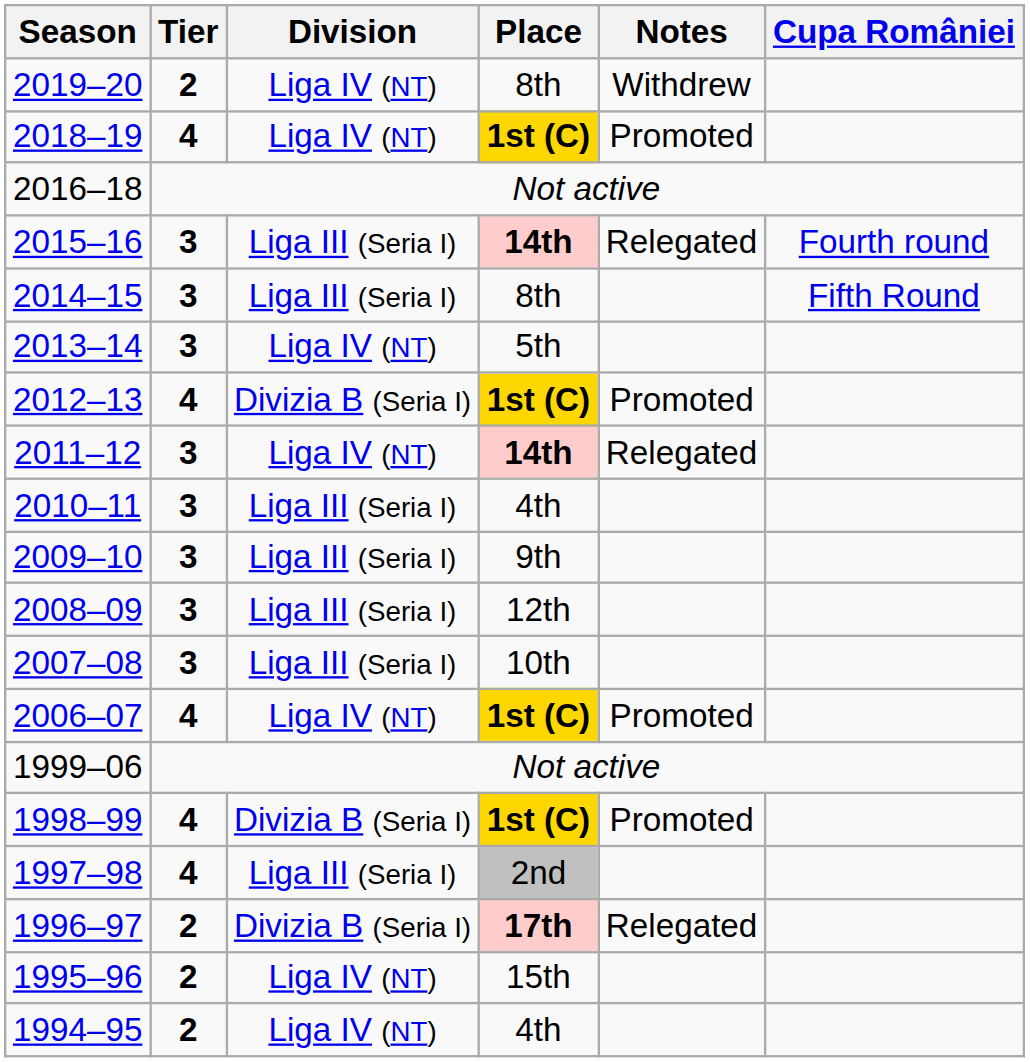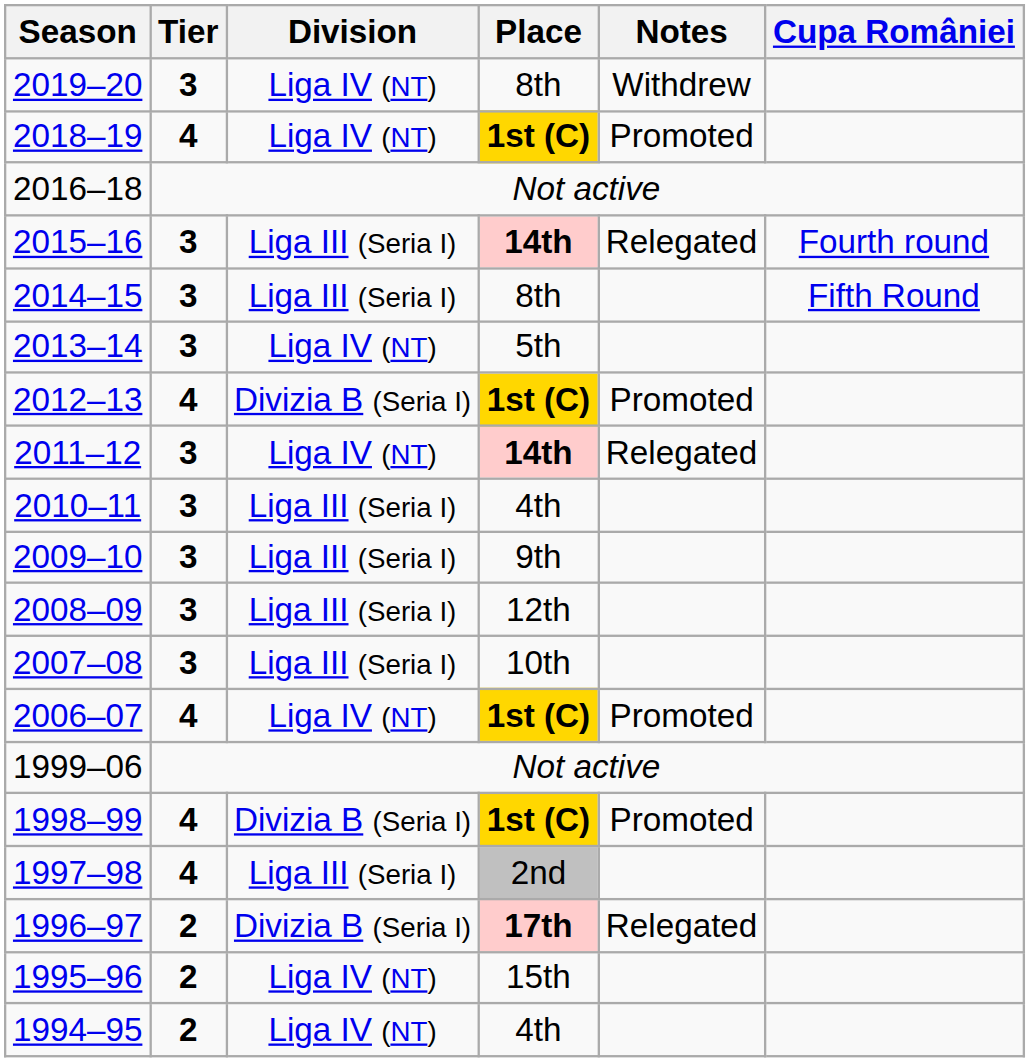 <table class="wikitable" style="text-align:center; font-size:90%">
 <tr>
 <th>Season</th>
 <th>Tier</th>
 <th>Division</th>
 <th>Place</th>
 <th>Notes</th>
 <th><a href='#'>Cupa României</a></th>
 </tr>
 <tr>
 <td><a href='#'>2019–20</a></td>
-<td><strong>2</strong></td>
+<td><strong>3</strong></td>
 <td><a href='#'>Liga IV</a> <small>(<a href='#'>NT</a>)</small></td>
 <td>8th</td>
 <td>Withdrew</td>
 <td></td>
 </tr>
 <tr>
 <td><a href='#'>2018–19</a></td>
 <td><strong>4</strong></td>
 <td><a href='#'>Liga IV</a> <small>(<a href='#'>NT</a>)</small></td>
 <td align=center bgcolor=gold><strong>1st</strong> <strong>(C)</strong></td>
 <td>Promoted</td>
 <td></td>
 </tr>
 <tr>
 <td>2016–18</td>
 <td align=center colspan=5><em>Not active</em></td>
 </tr>
 <tr>
 <td><a href='#'>2015–16</a></td>
 <td><strong>3</strong></td>
 <td><a href='#'>Liga III</a> <small>(Seria I)</small></td>
 <td align=center bgcolor=#FFCCCC><strong>14th</strong></td>
 <td>Relegated</td>
 <td><a href='#'>Fourth round</a></td>
 </tr>
 <tr>
 <td><a href='#'>2014–15</a></td>
 <td><strong>3</strong></td>
 <td><a href='#'>Liga III</a> <small>(Seria I)</small></td>
 <td>8th</td>
 <td></td>
 <td><a href='#'>Fifth Round</a></td>
 </tr>
 <tr>
 <td><a href='#'>2013–14</a></td>
 <td><strong>3</strong></td>
 <td><a href='#'>Liga IV</a> <small>(<a href='#'>NT</a>)</small></td>
 <td>5th</td>
 <td></td>
 <td></td>
 </tr>
 <tr>
 <td><a href='#'>2012–13</a></td>
 <td><strong>4</strong></td>
 <td><a href='#'>Divizia B</a> <small>(Seria I)</small></td>
 <td align=center bgcolor=gold><strong>1st</strong> <strong>(C)</strong></td>
 <td>Promoted</td>
 <td></td>
 </tr>
 <tr>
 <td><a href='#'>2011–12</a></td>
 <td><strong>3</strong></td>
 <td><a href='#'>Liga IV</a> <small>(<a href='#'>NT</a>)</small></td>
 <td align=center bgcolor=#FFCCCC><strong>14th</strong></td>
 <td>Relegated</td>
 <td></td>
 </tr>
 <tr>
 <td><a href='#'>2010–11</a></td>
 <td><strong>3</strong></td>
 <td><a href='#'>Liga III</a> <small>(Seria I)</small></td>
 <td>4th</td>
 <td></td>
 <td></td>
 </tr>
 <tr>
 <td><a href='#'>2009–10</a></td>
 <td><strong>3</strong></td>
 <td><a href='#'>Liga III</a> <small>(Seria I)</small></td>
 <td>9th</td>
 <td></td>
 <td></td>
 </tr>
 <tr>
 <td><a href='#'>2008–09</a></td>
 <td><strong>3</strong></td>
 <td><a href='#'>Liga III</a> <small>(Seria I)</small></td>
 <td>12th</td>
 <td></td>
 <td></td>
 </tr>
 <tr>
 <td><a href='#'>2007–08</a></td>
 <td><strong>3</strong></td>
 <td><a href='#'>Liga III</a> <small>(Seria I)</small></td>
 <td>10th</td>
 <td></td>
 <td></td>
 </tr>
 <tr>
 <td><a href='#'>2006–07</a></td>
 <td><strong>4</strong></td>
 <td><a href='#'>Liga IV</a> <small>(<a href='#'>NT</a>)</small></td>
 <td align=center bgcolor=gold><strong>1st</strong> <strong>(C)</strong></td>
 <td>Promoted</td>
 <td></td>
 </tr>
 <tr>
 <td>1999–06</td>
 <td align=center colspan=5><em>Not active</em></td>
 </tr>
 <tr>
 <td><a href='#'>1998–99</a></td>
 <td><strong>4</strong></td>
 <td><a href='#'>Divizia B</a> <small>(Seria I)</small></td>
 <td align=center bgcolor=gold><strong>1st</strong> <strong>(C)</strong></td>
 <td>Promoted</td>
 <td></td>
 </tr>
 <tr>
 <td><a href='#'>1997–98</a></td>
 <td><strong>4</strong></td>
 <td><a href='#'>Liga III</a> <small>(Seria I)</small></td>
 <td align=center bgcolor=silver>2nd</td>
 <td></td>
 <td></td>
 </tr>
 <tr>
 <td><a href='#'>1996–97</a></td>
 <td><strong>2</strong></td>
 <td><a href='#'>Divizia B</a> <small>(Seria I)</small></td>
 <td align=center bgcolor=#FFCCCC><strong>17th</strong></td>
 <td>Relegated</td>
 <td></td>
 </tr>
 <tr>
 <td><a href='#'>1995–96</a></td>
 <td><strong>2</strong></td>
 <td><a href='#'>Liga IV</a> <small>(<a href='#'>NT</a>)</small></td>
 <td>15th</td>
 <td></td>
 <td></td>
 </tr>
 <tr>
 <td><a href='#'>1994–95</a></td>
 <td><strong>2</strong></td>
 <td><a href='#'>Liga IV</a> <small>(<a href='#'>NT</a>)</small></td>
 <td>4th</td>
 <td></td>
 <td></td>
 </tr>
 </table>
